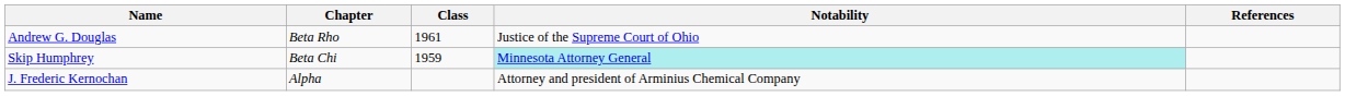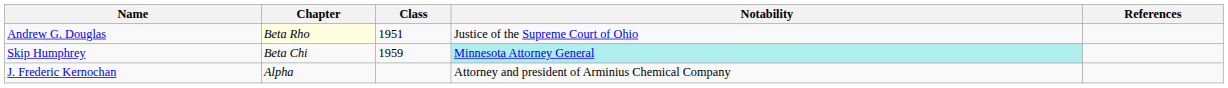 <table class="wikitable" style="width:100%;">
 <tr>
 <th>Name</th>
 <th>Chapter</th>
 <th>Class</th>
 <th>Notability</th>
 <th>References</th>
 </tr>
 <tr>
 <td><a href='#'>Andrew G. Douglas</a></td>
-<td><em>Beta Rho</em></td>
-<td>1961</td>
+<td style="background: lightyellow;"><em>Beta Rho</em></td>
+<td>1951</td>
 <td>Justice of the <a href='#'>Supreme Court of Ohio</a></td>
 <td></td>
 </tr>
 <tr>
 <td><a href='#'>Skip Humphrey</a></td>
 <td><em>Beta Chi</em></td>
 <td>1959</td>
 <td style="background: paleturquoise;"><a href='#'>Minnesota Attorney General</a></td>
 <td></td>
 </tr>
 <tr>
 <td><a href='#'>J. Frederic Kernochan</a></td>
 <td><em>Alpha</em></td>
 <td></td>
 <td>Attorney and president of Arminius Chemical Company</td>
 <td></td>
 </tr>
 </table>
